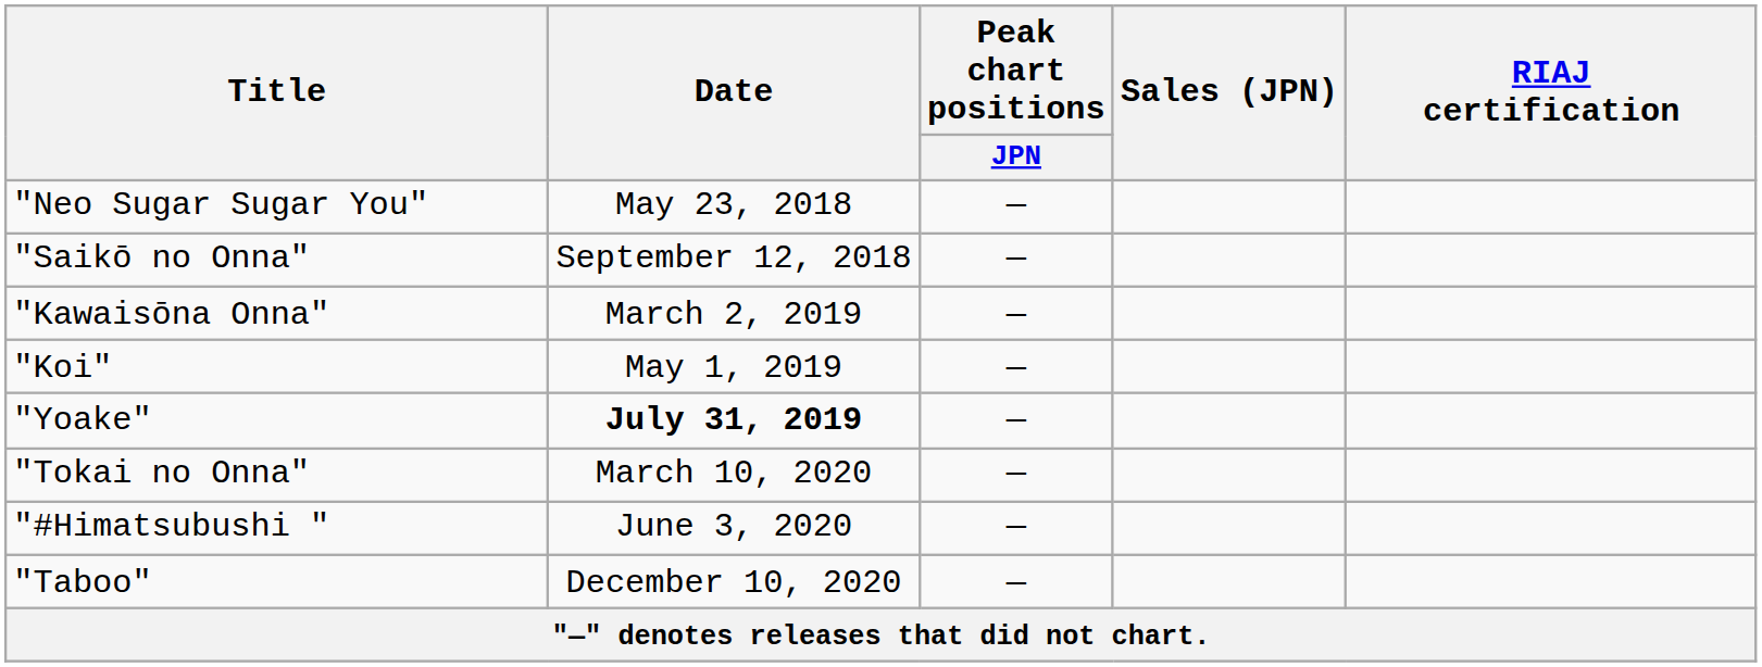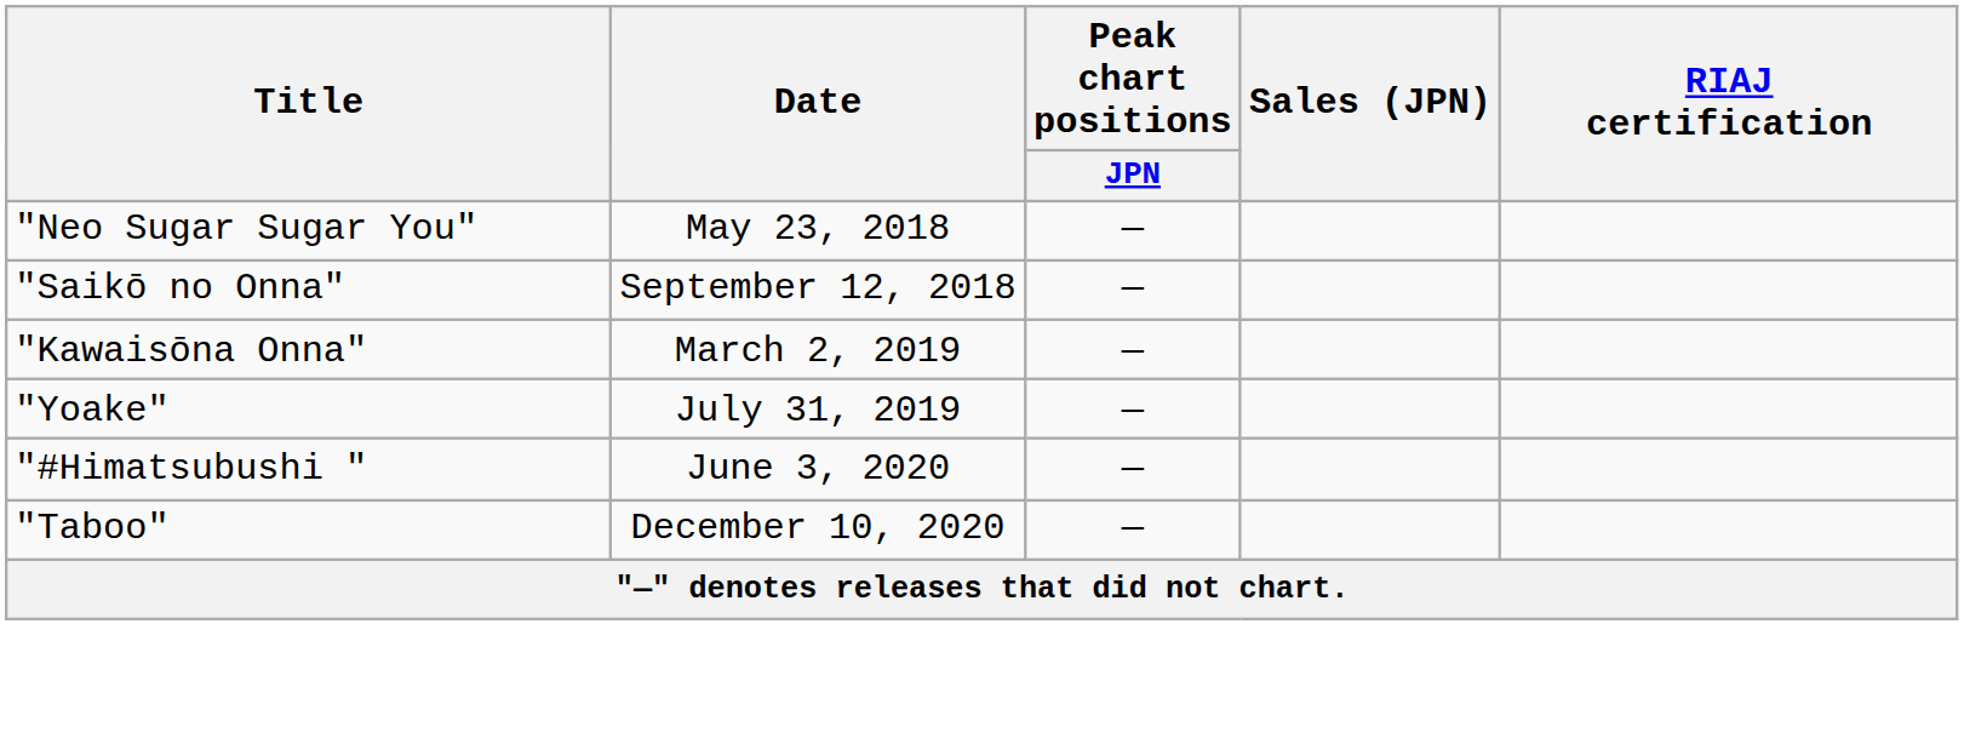 <table class="wikitable plainrowheaders" style="text-align:center;">
 <tr>
 <th scope="col" rowspan="2" style="width:16em;">Title</th>
 <th scope="col" rowspan="2">Date</th>
 <th scope="col" colspan="1">Peak chart positions</th>
 <th scope="col" rowspan="2">Sales (JPN)</th>
 <th scope="col" rowspan="2" style="width:12em;"><a href='#'>RIAJ</a><br>certification</th>
 </tr>
 <tr>
 <th style="width:3em;font-size:85%"><a href='#'>JPN</a><br></th>
 </tr>
 <tr>
 <td align="left">"Neo Sugar Sugar You"</td>
 <td>May 23, 2018</td>
 <td>—</td>
 <td></td>
 <td></td>
 </tr>
 <tr>
 <td align="left">"Saikō no Onna"</td>
 <td>September 12, 2018</td>
 <td>—</td>
 <td></td>
 <td></td>
 </tr>
 <tr>
 <td align="left">"Kawaisōna Onna"</td>
 <td>March 2, 2019</td>
 <td>—</td>
 <td></td>
 <td></td>
 </tr>
 <tr>
-<td align="left">"Koi"</td>
-<td>May 1, 2019</td>
-<td>—</td>
-<td></td>
-<td></td>
-</tr>
-<tr>
 <td align="left">"Yoake"</td>
-<td><strong>July 31, 2019</strong></td>
-<td>—</td>
-<td></td>
-<td></td>
-</tr>
-<tr>
-<td align="left">"Tokai no Onna"</td>
-<td>March 10, 2020</td>
+<td>July 31, 2019</td>
 <td>—</td>
 <td></td>
 <td></td>
 </tr>
 <tr>
 <td align="left">"#Himatsubushi "</td>
 <td>June 3, 2020</td>
 <td>—</td>
 <td></td>
 <td></td>
 </tr>
 <tr>
 <td align="left">"Taboo"</td>
 <td>December 10, 2020</td>
 <td>—</td>
 <td></td>
 <td></td>
 </tr>
 <tr>
 <th colspan="5"><small>"—" denotes releases that did not chart.</small></th>
 </tr>
 </table>
